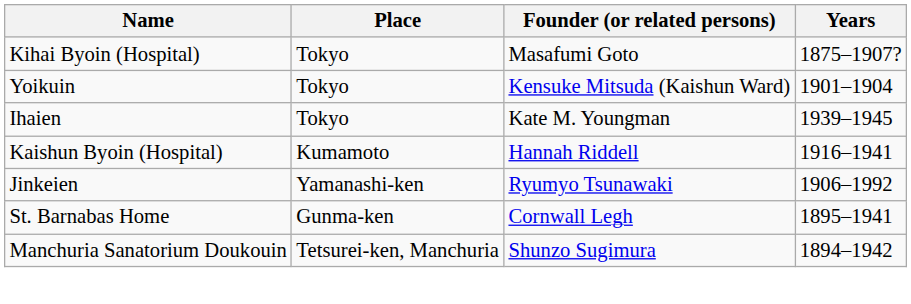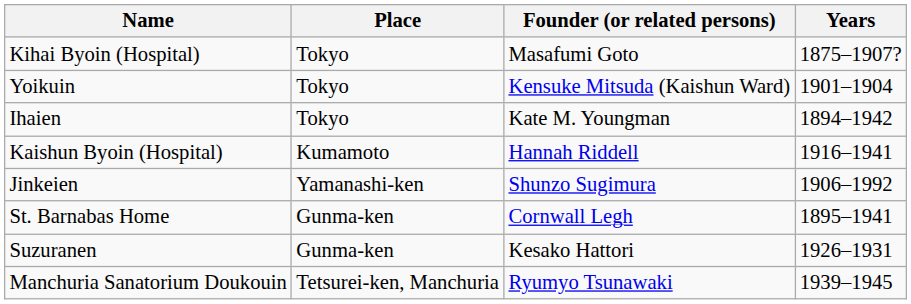 <table class="wikitable">
 <tr>
 <th>Name</th>
 <th>Place</th>
 <th>Founder (or related persons)</th>
 <th>Years</th>
 </tr>
 <tr>
 <td>Kihai Byoin (Hospital)</td>
 <td>Tokyo</td>
 <td>Masafumi Goto</td>
 <td>1875–1907?</td>
 </tr>
 <tr>
 <td>Yoikuin</td>
 <td>Tokyo</td>
 <td><a href='#'>Kensuke Mitsuda</a> (Kaishun Ward)</td>
 <td>1901–1904</td>
 </tr>
 <tr>
 <td>Ihaien</td>
 <td>Tokyo</td>
 <td>Kate M. Youngman</td>
-<td>1939–1945</td>
+<td>1894–1942</td>
 </tr>
 <tr>
 <td>Kaishun Byoin (Hospital)</td>
 <td>Kumamoto</td>
 <td><a href='#'>Hannah Riddell</a></td>
 <td>1916–1941</td>
 </tr>
 <tr>
 <td>Jinkeien</td>
 <td>Yamanashi-ken</td>
-<td><a href='#'>Ryumyo Tsunawaki</a></td>
+<td><a href='#'>Shunzo Sugimura</a></td>
 <td>1906–1992</td>
 </tr>
 <tr>
 <td>St. Barnabas Home</td>
 <td>Gunma-ken</td>
 <td><a href='#'>Cornwall Legh</a></td>
 <td>1895–1941</td>
 </tr>
 <tr>
+<td>Suzuranen</td>
+<td>Gunma-ken</td>
+<td>Kesako Hattori</td>
+<td>1926–1931</td>
+</tr>
+<tr>
 <td>Manchuria Sanatorium Doukouin</td>
 <td>Tetsurei-ken, Manchuria</td>
-<td><a href='#'>Shunzo Sugimura</a></td>
-<td>1894–1942</td>
+<td><a href='#'>Ryumyo Tsunawaki</a></td>
+<td>1939–1945</td>
 </tr>
 </table>
